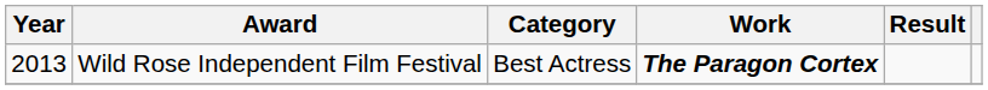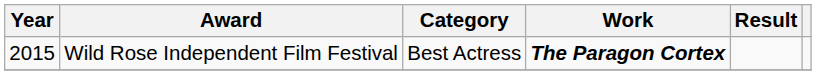 <table class="wikitable sortable">
 <tr>
 <th>Year</th>
 <th>Award</th>
 <th>Category</th>
 <th>Work</th>
 <th>Result</th>
 <th></th>
 </tr>
 <tr>
-<td>2013</td>
+<td>2015</td>
 <td>Wild Rose Independent Film Festival</td>
 <td>Best Actress</td>
 <td><strong><em>The Paragon Cortex</em></strong></td>
 <td></td>
 <td></td>
 </tr>
 <tr>
 </tr>
 </table>
